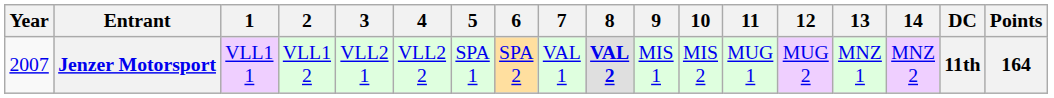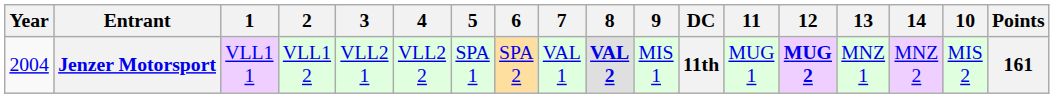 <table class="wikitable" style="text-align:center; font-size:85%">
 <tr>
 <th>Year</th>
 <th>Entrant</th>
 <th>1</th>
 <th>2</th>
 <th>3</th>
 <th>4</th>
 <th>5</th>
 <th>6</th>
 <th>7</th>
 <th>8</th>
 <th>9</th>
-<th>10</th>
+<th>DC</th>
 <th>11</th>
 <th>12</th>
 <th>13</th>
 <th>14</th>
-<th>DC</th>
+<th>10</th>
 <th>Points</th>
 </tr>
 <tr>
-<td><a href='#'>2007</a></td>
+<td><a href='#'>2004</a></td>
 <th nowrap><a href='#'>Jenzer Motorsport</a></th>
 <td style="background:#EFCFFF;"><a href='#'>VLL1<br>1</a><br></td>
 <td style="background:#DFFFDF;"><a href='#'>VLL1<br>2</a><br></td>
 <td style="background:#DFFFDF;"><a href='#'>VLL2<br>1</a><br></td>
 <td style="background:#DFFFDF;"><a href='#'>VLL2<br>2</a><br></td>
 <td style="background:#DFFFDF;"><a href='#'>SPA<br>1</a><br></td>
 <td style="background:#FFDF9F;"><a href='#'>SPA<br>2</a><br></td>
 <td style="background:#DFFFDF;"><a href='#'>VAL<br>1</a><br></td>
 <td style="background:#DFDFDF;"><strong><a href='#'>VAL<br>2</a><br></strong></td>
 <td style="background:#DFFFDF;"><a href='#'>MIS<br>1</a><br></td>
-<td style="background:#DFFFDF;"><a href='#'>MIS<br>2</a><br></td>
+<th>11th</th>
 <td style="background:#DFFFDF;"><a href='#'>MUG<br>1</a><br></td>
-<td style="background:#EFCFFF;"><a href='#'>MUG<br>2</a><br></td>
+<td style="background:#EFCFFF;"><strong><a href='#'>MUG<br>2</a><br></strong></td>
 <td style="background:#DFFFDF;"><a href='#'>MNZ<br>1</a><br></td>
 <td style="background:#EFCFFF;"><a href='#'>MNZ<br>2</a><br></td>
-<th>11th</th>
-<th>164</th>
+<td style="background:#DFFFDF;"><a href='#'>MIS<br>2</a><br></td>
+<th>161</th>
 </tr>
 </table>
